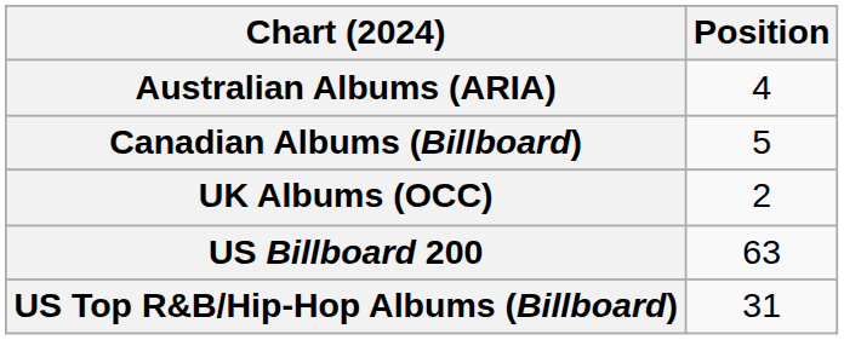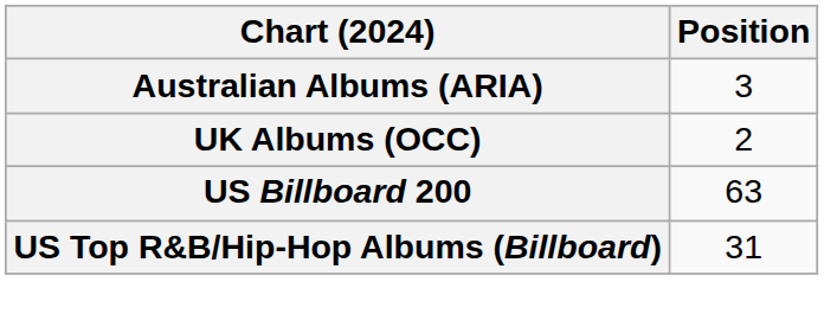 <table class="wikitable sortable plainrowheaders" style="text-align:center">
 <tr>
 <th scope="col">Chart (2024)</th>
 <th scope="col">Position</th>
 </tr>
 <tr>
 <th scope="row">Australian Albums (ARIA)</th>
-<td>4</td>
-</tr>
-<tr>
-<th scope="row">Canadian Albums (<em>Billboard</em>)</th>
-<td>5</td>
+<td>3</td>
 </tr>
 <tr>
 <th scope="row">UK Albums (OCC)</th>
 <td>2</td>
 </tr>
 <tr>
 <th scope="row">US <em>Billboard</em> 200</th>
 <td>63</td>
 </tr>
 <tr>
 <th scope="row">US Top R&B/Hip-Hop Albums (<em>Billboard</em>)</th>
 <td>31</td>
 </tr>
 </table>
